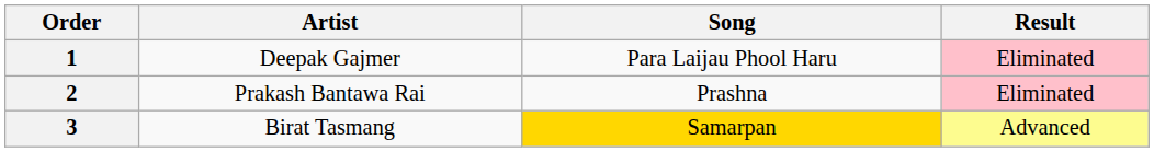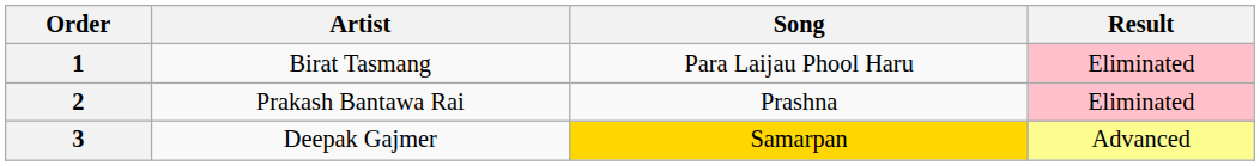 <table class="wikitable" style="text-align: center; width:65%;">
 <tr>
 <th>Order</th>
 <th>Artist</th>
 <th>Song</th>
 <th>Result</th>
 </tr>
 <tr>
 <th>1</th>
-<td>Deepak Gajmer</td>
+<td>Birat Tasmang</td>
 <td>Para Laijau Phool Haru</td>
 <td style="background:pink">Eliminated</td>
 </tr>
 <tr>
 <th>2</th>
 <td>Prakash Bantawa Rai</td>
 <td>Prashna</td>
 <td style="background:pink">Eliminated</td>
 </tr>
 <tr>
 <th>3</th>
-<td>Birat Tasmang</td>
+<td>Deepak Gajmer</td>
 <td style="background: gold;">Samarpan</td>
 <td style="background:#fdfc8f">Advanced</td>
 </tr>
 </table>
